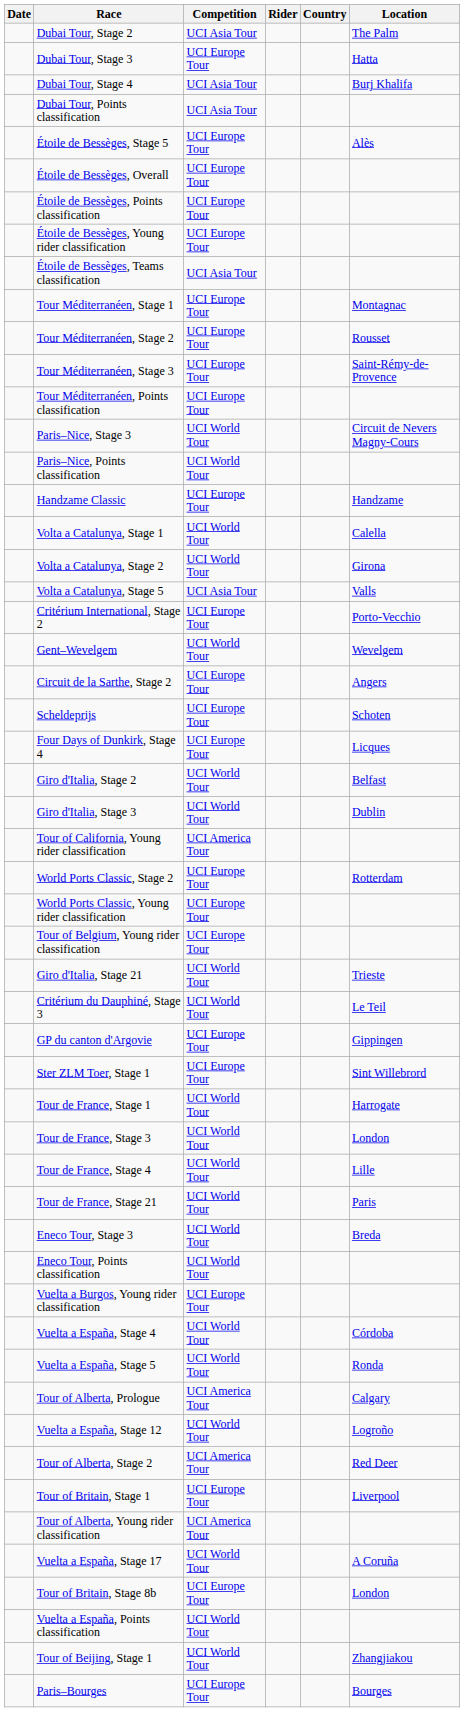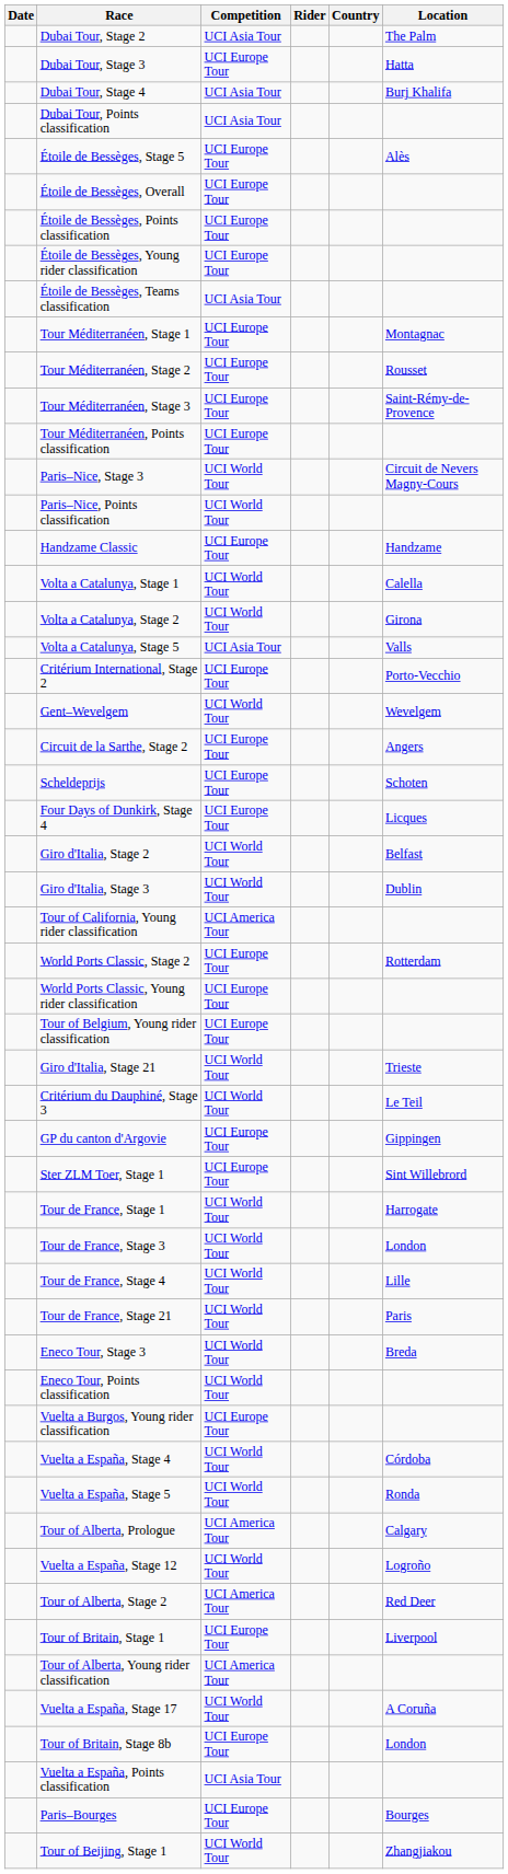 <table class="wikitable sortable">
 <tr>
 <th>Date</th>
 <th>Race</th>
 <th>Competition</th>
 <th>Rider</th>
 <th>Country</th>
 <th>Location</th>
 </tr>
 <tr>
 <td></td>
 <td><a href='#'>Dubai Tour</a>, Stage 2</td>
 <td><a href='#'>UCI Asia Tour</a></td>
 <td></td>
 <td></td>
 <td><a href='#'>The Palm</a></td>
 </tr>
 <tr>
 <td></td>
 <td><a href='#'>Dubai Tour</a>, Stage 3</td>
 <td><a href='#'>UCI Europe Tour</a></td>
 <td></td>
 <td></td>
 <td><a href='#'>Hatta</a></td>
 </tr>
 <tr>
 <td></td>
 <td><a href='#'>Dubai Tour</a>, Stage 4</td>
 <td><a href='#'>UCI Asia Tour</a></td>
 <td></td>
 <td></td>
 <td><a href='#'>Burj Khalifa</a></td>
 </tr>
 <tr>
 <td></td>
 <td><a href='#'>Dubai Tour</a>, Points classification</td>
 <td><a href='#'>UCI Asia Tour</a></td>
 <td></td>
 <td></td>
 <td></td>
 </tr>
 <tr>
 <td></td>
 <td><a href='#'>Étoile de Bessèges</a>, Stage 5</td>
 <td><a href='#'>UCI Europe Tour</a></td>
 <td></td>
 <td></td>
 <td><a href='#'>Alès</a></td>
 </tr>
 <tr>
 <td></td>
 <td><a href='#'>Étoile de Bessèges</a>, Overall</td>
 <td><a href='#'>UCI Europe Tour</a></td>
 <td></td>
 <td></td>
 <td></td>
 </tr>
 <tr>
 <td></td>
 <td><a href='#'>Étoile de Bessèges</a>, Points classification</td>
 <td><a href='#'>UCI Europe Tour</a></td>
 <td></td>
 <td></td>
 <td></td>
 </tr>
 <tr>
 <td></td>
 <td><a href='#'>Étoile de Bessèges</a>, Young rider classification</td>
 <td><a href='#'>UCI Europe Tour</a></td>
 <td></td>
 <td></td>
 <td></td>
 </tr>
 <tr>
 <td></td>
 <td><a href='#'>Étoile de Bessèges</a>, Teams classification</td>
 <td><a href='#'>UCI Asia Tour</a></td>
 <td align="center"></td>
 <td></td>
 <td></td>
 </tr>
 <tr>
 <td></td>
 <td><a href='#'>Tour Méditerranéen</a>, Stage 1</td>
 <td><a href='#'>UCI Europe Tour</a></td>
 <td></td>
 <td></td>
 <td><a href='#'>Montagnac</a></td>
 </tr>
 <tr>
 <td></td>
 <td><a href='#'>Tour Méditerranéen</a>, Stage 2</td>
 <td><a href='#'>UCI Europe Tour</a></td>
 <td></td>
 <td></td>
 <td><a href='#'>Rousset</a></td>
 </tr>
 <tr>
 <td></td>
 <td><a href='#'>Tour Méditerranéen</a>, Stage 3</td>
 <td><a href='#'>UCI Europe Tour</a></td>
 <td></td>
 <td></td>
 <td><a href='#'>Saint-Rémy-de-Provence</a></td>
 </tr>
 <tr>
 <td></td>
 <td><a href='#'>Tour Méditerranéen</a>, Points classification</td>
 <td><a href='#'>UCI Europe Tour</a></td>
 <td></td>
 <td></td>
 <td></td>
 </tr>
 <tr>
 <td></td>
 <td><a href='#'>Paris–Nice</a>, Stage 3</td>
 <td><a href='#'>UCI World Tour</a></td>
 <td></td>
 <td></td>
 <td><a href='#'>Circuit de Nevers Magny-Cours</a></td>
 </tr>
 <tr>
 <td></td>
 <td><a href='#'>Paris–Nice</a>, Points classification</td>
 <td><a href='#'>UCI World Tour</a></td>
 <td></td>
 <td></td>
 <td></td>
 </tr>
 <tr>
 <td></td>
 <td><a href='#'>Handzame Classic</a></td>
 <td><a href='#'>UCI Europe Tour</a></td>
 <td></td>
 <td></td>
 <td><a href='#'>Handzame</a></td>
 </tr>
 <tr>
 <td></td>
 <td><a href='#'>Volta a Catalunya</a>, Stage 1</td>
 <td><a href='#'>UCI World Tour</a></td>
 <td></td>
 <td></td>
 <td><a href='#'>Calella</a></td>
 </tr>
 <tr>
 <td></td>
 <td><a href='#'>Volta a Catalunya</a>, Stage 2</td>
 <td><a href='#'>UCI World Tour</a></td>
 <td></td>
 <td></td>
 <td><a href='#'>Girona</a></td>
 </tr>
 <tr>
 <td></td>
 <td><a href='#'>Volta a Catalunya</a>, Stage 5</td>
 <td><a href='#'>UCI Asia Tour</a></td>
 <td></td>
 <td></td>
 <td><a href='#'>Valls</a></td>
 </tr>
 <tr>
 <td></td>
 <td><a href='#'>Critérium International</a>, Stage 2</td>
 <td><a href='#'>UCI Europe Tour</a></td>
 <td></td>
 <td></td>
 <td><a href='#'>Porto-Vecchio</a></td>
 </tr>
 <tr>
 <td></td>
 <td><a href='#'>Gent–Wevelgem</a></td>
 <td><a href='#'>UCI World Tour</a></td>
 <td></td>
 <td></td>
 <td><a href='#'>Wevelgem</a></td>
 </tr>
 <tr>
 <td></td>
 <td><a href='#'>Circuit de la Sarthe</a>, Stage 2</td>
 <td><a href='#'>UCI Europe Tour</a></td>
 <td></td>
 <td></td>
 <td><a href='#'>Angers</a></td>
 </tr>
 <tr>
 <td></td>
 <td><a href='#'>Scheldeprijs</a></td>
 <td><a href='#'>UCI Europe Tour</a></td>
 <td></td>
 <td></td>
 <td><a href='#'>Schoten</a></td>
 </tr>
 <tr>
 <td></td>
 <td><a href='#'>Four Days of Dunkirk</a>, Stage 4</td>
 <td><a href='#'>UCI Europe Tour</a></td>
 <td></td>
 <td></td>
 <td><a href='#'>Licques</a></td>
 </tr>
 <tr>
 <td></td>
 <td><a href='#'>Giro d'Italia</a>, Stage 2</td>
 <td><a href='#'>UCI World Tour</a></td>
 <td></td>
 <td></td>
 <td><a href='#'>Belfast</a></td>
 </tr>
 <tr>
 <td></td>
 <td><a href='#'>Giro d'Italia</a>, Stage 3</td>
 <td><a href='#'>UCI World Tour</a></td>
 <td></td>
 <td></td>
 <td><a href='#'>Dublin</a></td>
 </tr>
 <tr>
 <td></td>
 <td><a href='#'>Tour of California</a>, Young rider classification</td>
 <td><a href='#'>UCI America Tour</a></td>
 <td></td>
 <td></td>
 <td></td>
 </tr>
 <tr>
 <td></td>
 <td><a href='#'>World Ports Classic</a>, Stage 2</td>
 <td><a href='#'>UCI Europe Tour</a></td>
 <td></td>
 <td></td>
 <td><a href='#'>Rotterdam</a></td>
 </tr>
 <tr>
 <td></td>
 <td><a href='#'>World Ports Classic</a>, Young rider classification</td>
 <td><a href='#'>UCI Europe Tour</a></td>
 <td></td>
 <td align="center"></td>
 <td></td>
 </tr>
 <tr>
 <td></td>
 <td><a href='#'>Tour of Belgium</a>, Young rider classification</td>
 <td><a href='#'>UCI Europe Tour</a></td>
 <td></td>
 <td></td>
 <td></td>
 </tr>
 <tr>
 <td></td>
 <td><a href='#'>Giro d'Italia</a>, Stage 21</td>
 <td><a href='#'>UCI World Tour</a></td>
 <td></td>
 <td></td>
 <td><a href='#'>Trieste</a></td>
 </tr>
 <tr>
 <td></td>
 <td><a href='#'>Critérium du Dauphiné</a>, Stage 3</td>
 <td><a href='#'>UCI World Tour</a></td>
 <td></td>
 <td></td>
 <td><a href='#'>Le Teil</a></td>
 </tr>
 <tr>
 <td></td>
 <td><a href='#'>GP du canton d'Argovie</a></td>
 <td><a href='#'>UCI Europe Tour</a></td>
 <td></td>
 <td></td>
 <td><a href='#'>Gippingen</a></td>
 </tr>
 <tr>
 <td></td>
 <td><a href='#'>Ster ZLM Toer</a>, Stage 1</td>
 <td><a href='#'>UCI Europe Tour</a></td>
 <td></td>
 <td></td>
 <td><a href='#'>Sint Willebrord</a></td>
 </tr>
 <tr>
 <td></td>
 <td><a href='#'>Tour de France</a>, Stage 1</td>
 <td><a href='#'>UCI World Tour</a></td>
 <td></td>
 <td></td>
 <td><a href='#'>Harrogate</a></td>
 </tr>
 <tr>
 <td></td>
 <td><a href='#'>Tour de France</a>, Stage 3</td>
 <td><a href='#'>UCI World Tour</a></td>
 <td></td>
 <td></td>
 <td><a href='#'>London</a></td>
 </tr>
 <tr>
 <td></td>
 <td><a href='#'>Tour de France</a>, Stage 4</td>
 <td><a href='#'>UCI World Tour</a></td>
 <td></td>
 <td></td>
 <td><a href='#'>Lille</a></td>
 </tr>
 <tr>
 <td></td>
 <td><a href='#'>Tour de France</a>, Stage 21</td>
 <td><a href='#'>UCI World Tour</a></td>
 <td></td>
 <td></td>
 <td><a href='#'>Paris</a></td>
 </tr>
 <tr>
 <td></td>
 <td><a href='#'>Eneco Tour</a>, Stage 3</td>
 <td><a href='#'>UCI World Tour</a></td>
 <td></td>
 <td></td>
 <td><a href='#'>Breda</a></td>
 </tr>
 <tr>
 <td></td>
 <td><a href='#'>Eneco Tour</a>, Points classification</td>
 <td><a href='#'>UCI World Tour</a></td>
 <td></td>
 <td align="center"></td>
 <td></td>
 </tr>
 <tr>
 <td></td>
 <td><a href='#'>Vuelta a Burgos</a>, Young rider classification</td>
 <td><a href='#'>UCI Europe Tour</a></td>
 <td></td>
 <td></td>
 <td></td>
 </tr>
 <tr>
 <td></td>
 <td><a href='#'>Vuelta a España</a>, Stage 4</td>
 <td><a href='#'>UCI World Tour</a></td>
 <td></td>
 <td></td>
 <td><a href='#'>Córdoba</a></td>
 </tr>
 <tr>
 <td></td>
 <td><a href='#'>Vuelta a España</a>, Stage 5</td>
 <td><a href='#'>UCI World Tour</a></td>
 <td></td>
 <td></td>
 <td><a href='#'>Ronda</a></td>
 </tr>
 <tr>
 <td></td>
 <td><a href='#'>Tour of Alberta</a>, Prologue</td>
 <td><a href='#'>UCI America Tour</a></td>
 <td></td>
 <td></td>
 <td><a href='#'>Calgary</a></td>
 </tr>
 <tr>
 <td></td>
 <td><a href='#'>Vuelta a España</a>, Stage 12</td>
 <td><a href='#'>UCI World Tour</a></td>
 <td></td>
 <td></td>
 <td><a href='#'>Logroño</a></td>
 </tr>
 <tr>
 <td></td>
 <td><a href='#'>Tour of Alberta</a>, Stage 2</td>
 <td><a href='#'>UCI America Tour</a></td>
 <td></td>
 <td></td>
 <td><a href='#'>Red Deer</a></td>
 </tr>
 <tr>
 <td></td>
 <td><a href='#'>Tour of Britain</a>, Stage 1</td>
 <td><a href='#'>UCI Europe Tour</a></td>
 <td></td>
 <td></td>
 <td><a href='#'>Liverpool</a></td>
 </tr>
 <tr>
 <td></td>
 <td><a href='#'>Tour of Alberta</a>, Young rider classification</td>
 <td><a href='#'>UCI America Tour</a></td>
 <td></td>
 <td></td>
 <td></td>
 </tr>
 <tr>
 <td></td>
 <td><a href='#'>Vuelta a España</a>, Stage 17</td>
 <td><a href='#'>UCI World Tour</a></td>
 <td></td>
 <td></td>
 <td><a href='#'>A Coruña</a></td>
 </tr>
 <tr>
 <td></td>
 <td><a href='#'>Tour of Britain</a>, Stage 8b</td>
 <td><a href='#'>UCI Europe Tour</a></td>
 <td></td>
 <td></td>
 <td><a href='#'>London</a></td>
 </tr>
 <tr>
 <td></td>
 <td><a href='#'>Vuelta a España</a>, Points classification</td>
-<td><a href='#'>UCI World Tour</a></td>
+<td><a href='#'>UCI Asia Tour</a></td>
 <td></td>
 <td></td>
 <td></td>
+</tr>
+<tr>
+<td></td>
+<td><a href='#'>Paris–Bourges</a></td>
+<td><a href='#'>UCI Europe Tour</a></td>
+<td></td>
+<td></td>
+<td><a href='#'>Bourges</a></td>
 </tr>
 <tr>
 <td></td>
 <td><a href='#'>Tour of Beijing</a>, Stage 1</td>
 <td><a href='#'>UCI World Tour</a></td>
 <td></td>
 <td></td>
 <td><a href='#'>Zhangjiakou</a></td>
 </tr>
-<tr>
-<td></td>
-<td><a href='#'>Paris–Bourges</a></td>
-<td><a href='#'>UCI Europe Tour</a></td>
-<td></td>
-<td></td>
-<td><a href='#'>Bourges</a></td>
-</tr>
 </table>
